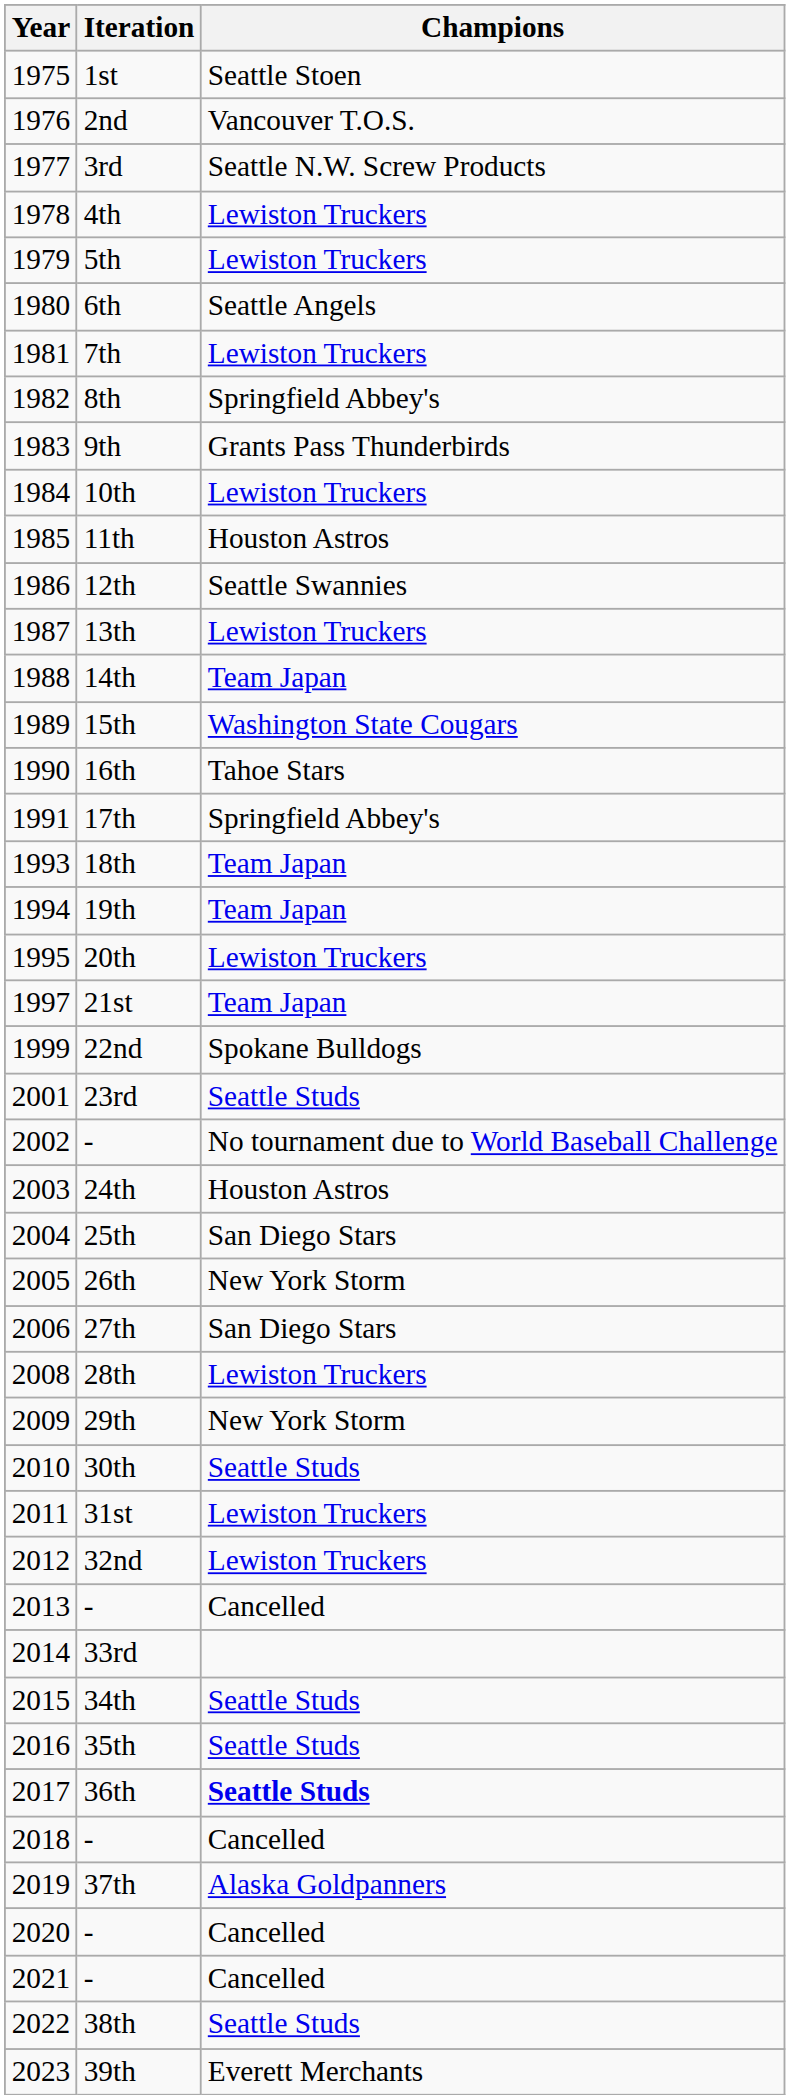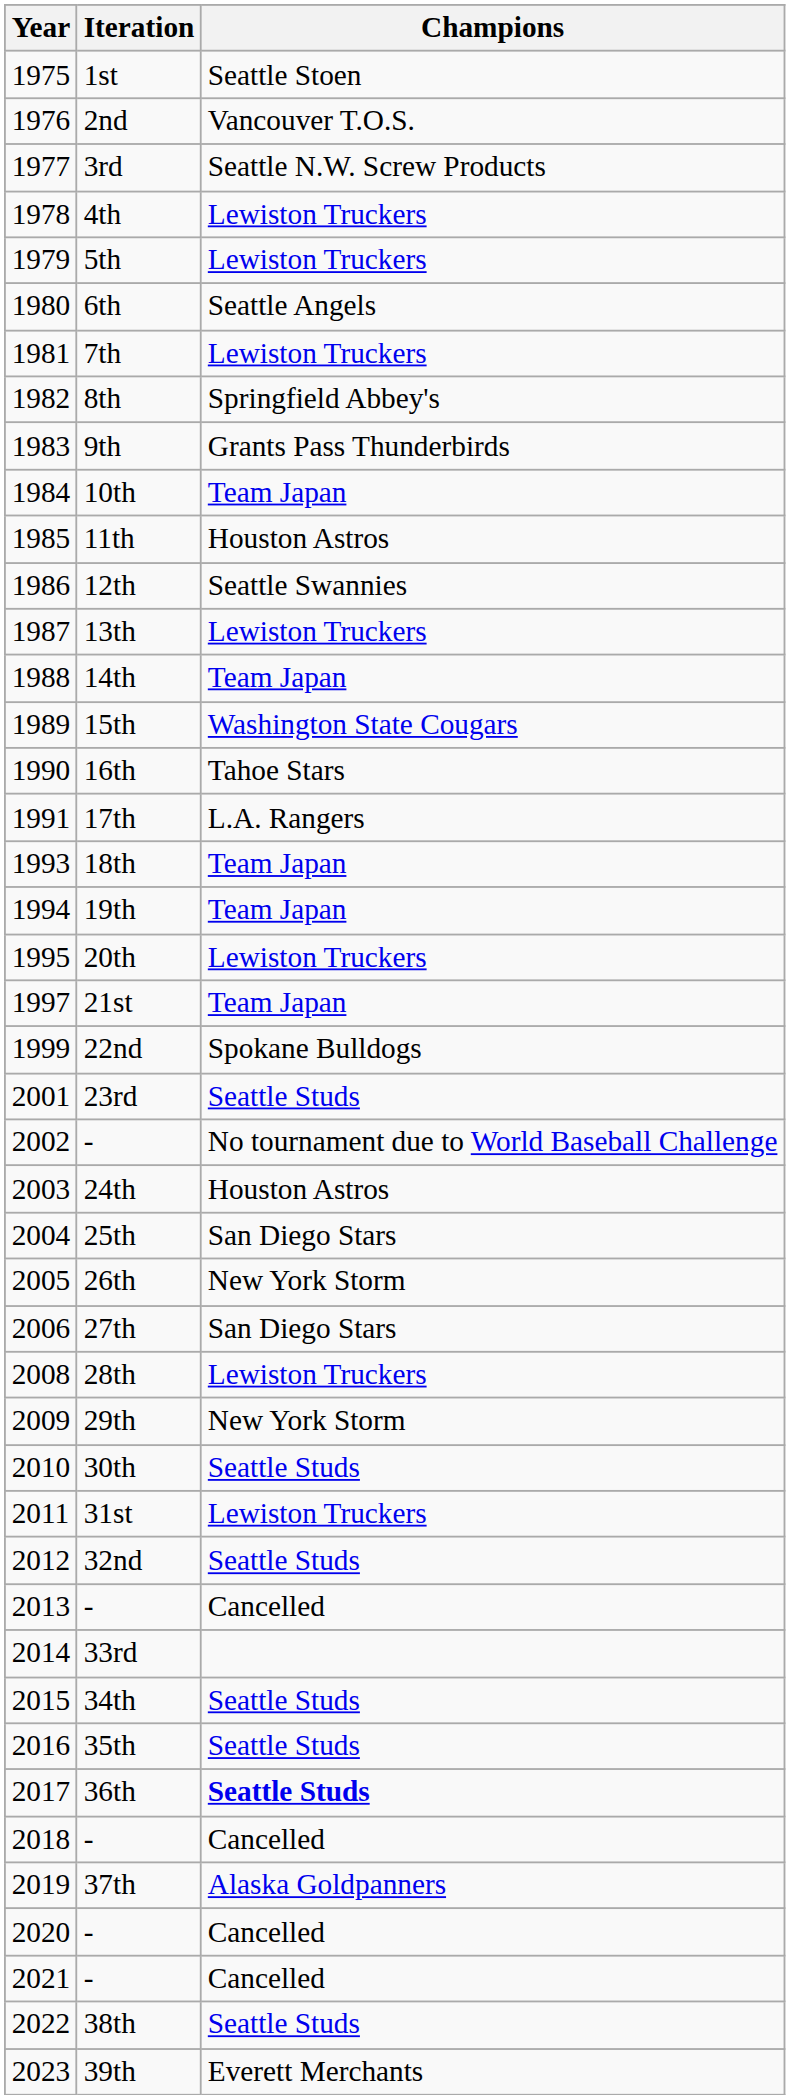 <table class="wikitable">
 <tr>
 <th>Year</th>
 <th>Iteration</th>
 <th>Champions</th>
 </tr>
 <tr>
 <td>1975</td>
 <td>1st</td>
 <td>Seattle Stoen</td>
 </tr>
 <tr>
 <td>1976</td>
 <td>2nd</td>
 <td>Vancouver T.O.S.</td>
 </tr>
 <tr>
 <td>1977</td>
 <td>3rd</td>
 <td>Seattle N.W. Screw Products</td>
 </tr>
 <tr>
 <td>1978</td>
 <td>4th</td>
 <td><a href='#'>Lewiston Truckers</a></td>
 </tr>
 <tr>
 <td>1979</td>
 <td>5th</td>
 <td><a href='#'>Lewiston Truckers</a></td>
 </tr>
 <tr>
 <td>1980</td>
 <td>6th</td>
 <td>Seattle Angels</td>
 </tr>
 <tr>
 <td>1981</td>
 <td>7th</td>
 <td><a href='#'>Lewiston Truckers</a></td>
 </tr>
 <tr>
 <td>1982</td>
 <td>8th</td>
 <td>Springfield Abbey's</td>
 </tr>
 <tr>
 <td>1983</td>
 <td>9th</td>
 <td>Grants Pass Thunderbirds</td>
 </tr>
 <tr>
 <td>1984</td>
 <td>10th</td>
-<td><a href='#'>Lewiston Truckers</a></td>
+<td><a href='#'>Team Japan</a></td>
 </tr>
 <tr>
 <td>1985</td>
 <td>11th</td>
 <td>Houston Astros</td>
 </tr>
 <tr>
 <td>1986</td>
 <td>12th</td>
 <td>Seattle Swannies</td>
 </tr>
 <tr>
 <td>1987</td>
 <td>13th</td>
 <td><a href='#'>Lewiston Truckers</a></td>
 </tr>
 <tr>
 <td>1988</td>
 <td>14th</td>
 <td><a href='#'>Team Japan</a></td>
 </tr>
 <tr>
 <td>1989</td>
 <td>15th</td>
 <td><a href='#'>Washington State Cougars</a></td>
 </tr>
 <tr>
 <td>1990</td>
 <td>16th</td>
 <td>Tahoe Stars</td>
 </tr>
 <tr>
 <td>1991</td>
 <td>17th</td>
-<td>Springfield Abbey's</td>
+<td>L.A. Rangers</td>
 </tr>
 <tr>
 <td>1993</td>
 <td>18th</td>
 <td><a href='#'>Team Japan</a></td>
 </tr>
 <tr>
 <td>1994</td>
 <td>19th</td>
 <td><a href='#'>Team Japan</a></td>
 </tr>
 <tr>
 <td>1995</td>
 <td>20th</td>
 <td><a href='#'>Lewiston Truckers</a></td>
 </tr>
 <tr>
 <td>1997</td>
 <td>21st</td>
 <td><a href='#'>Team Japan</a></td>
 </tr>
 <tr>
 <td>1999</td>
 <td>22nd</td>
 <td>Spokane Bulldogs</td>
 </tr>
 <tr>
 <td>2001</td>
 <td>23rd</td>
 <td><a href='#'>Seattle Studs</a></td>
 </tr>
 <tr>
 <td>2002</td>
 <td>-</td>
 <td>No tournament due to <a href='#'>World Baseball Challenge</a></td>
 </tr>
 <tr>
 <td>2003</td>
 <td>24th</td>
 <td>Houston Astros</td>
 </tr>
 <tr>
 <td>2004</td>
 <td>25th</td>
 <td>San Diego Stars</td>
 </tr>
 <tr>
 <td>2005</td>
 <td>26th</td>
 <td>New York Storm</td>
 </tr>
 <tr>
 <td>2006</td>
 <td>27th</td>
 <td>San Diego Stars</td>
 </tr>
 <tr>
 <td>2008</td>
 <td>28th</td>
 <td><a href='#'>Lewiston Truckers</a></td>
 </tr>
 <tr>
 <td>2009</td>
 <td>29th</td>
 <td>New York Storm</td>
 </tr>
 <tr>
 <td>2010</td>
 <td>30th</td>
 <td><a href='#'>Seattle Studs</a></td>
 </tr>
 <tr>
 <td>2011</td>
 <td>31st</td>
 <td><a href='#'>Lewiston Truckers</a></td>
 </tr>
 <tr>
 <td>2012</td>
 <td>32nd</td>
-<td><a href='#'>Lewiston Truckers</a></td>
+<td><a href='#'>Seattle Studs</a></td>
 </tr>
 <tr>
 <td>2013</td>
 <td>-</td>
 <td>Cancelled</td>
 </tr>
 <tr>
 <td>2014</td>
 <td>33rd</td>
 <td></td>
 </tr>
 <tr>
 <td>2015</td>
 <td>34th</td>
 <td><a href='#'>Seattle Studs</a></td>
 </tr>
 <tr>
 <td>2016</td>
 <td>35th</td>
 <td><a href='#'>Seattle Studs</a></td>
 </tr>
 <tr>
 <td>2017</td>
 <td>36th</td>
 <td><strong><a href='#'>Seattle Studs</a></strong></td>
 </tr>
 <tr>
 <td>2018</td>
 <td>-</td>
 <td>Cancelled </td>
 </tr>
 <tr>
 <td>2019</td>
 <td>37th</td>
 <td><a href='#'>Alaska Goldpanners</a></td>
 </tr>
 <tr>
 <td>2020</td>
 <td>-</td>
 <td>Cancelled</td>
 </tr>
 <tr>
 <td>2021</td>
 <td>-</td>
 <td>Cancelled</td>
 </tr>
 <tr>
 <td>2022</td>
 <td>38th</td>
 <td><a href='#'>Seattle Studs</a></td>
 </tr>
 <tr>
 <td>2023</td>
 <td>39th</td>
 <td>Everett Merchants</td>
 </tr>
 </table>
